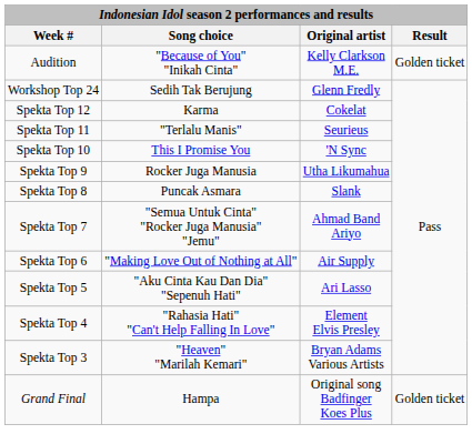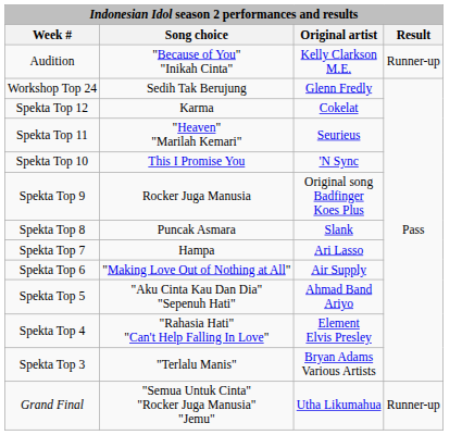 <table class="wikitable mw-collapsible mw-collapsed" style="text-align:center;">
 <tr>
 <th colspan="4" style="background:#BFBFBF;"><em>Indonesian Idol</em> season 2 performances and results</th>
 </tr>
 <tr>
 <th>Week #</th>
 <th>Song choice</th>
 <th>Original artist</th>
 <th>Result</th>
 </tr>
 <tr>
 <td>Audition</td>
 <td>"<a href='#'>Because of You</a>"<br>"Inikah Cinta"</td>
 <td><a href='#'>Kelly Clarkson</a><br><a href='#'>M.E.</a></td>
-<td>Golden ticket</td>
+<td>Runner-up</td>
 </tr>
 <tr>
 <td>Workshop Top 24</td>
 <td>Sedih Tak Berujung</td>
 <td><a href='#'>Glenn Fredly</a></td>
 <td rowspan="11">Pass</td>
 </tr>
 <tr>
 <td>Spekta Top 12</td>
 <td>Karma</td>
 <td><a href='#'>Cokelat</a></td>
 </tr>
 <tr>
 <td>Spekta Top 11</td>
-<td>"Terlalu Manis"</td>
+<td>"<a href='#'>Heaven</a>"<br>"Marilah Kemari"</td>
 <td><a href='#'>Seurieus</a></td>
 </tr>
 <tr>
 <td>Spekta Top 10</td>
 <td><a href='#'>This I Promise You</a></td>
 <td><a href='#'>'N Sync</a></td>
 </tr>
 <tr>
 <td>Spekta Top 9</td>
 <td>Rocker Juga Manusia</td>
-<td><a href='#'>Utha Likumahua</a></td>
+<td>Original song<br><a href='#'>Badfinger</a><br><a href='#'>Koes Plus</a></td>
 </tr>
 <tr>
 <td>Spekta Top 8</td>
 <td>Puncak Asmara</td>
 <td><a href='#'>Slank</a></td>
 </tr>
 <tr>
 <td>Spekta Top 7</td>
-<td>"Semua Untuk Cinta"<br>"Rocker Juga Manusia"<br>"Jemu"</td>
-<td><a href='#'>Ahmad Band</a><br><a href='#'>Ariyo</a></td>
+<td>Hampa</td>
+<td><a href='#'>Ari Lasso</a></td>
 </tr>
 <tr>
 <td>Spekta Top 6</td>
 <td>"<a href='#'>Making Love Out of Nothing at All</a>"</td>
 <td><a href='#'>Air Supply</a></td>
 </tr>
 <tr>
 <td>Spekta Top 5</td>
 <td>"Aku Cinta Kau Dan Dia"<br>"Sepenuh Hati"</td>
-<td><a href='#'>Ari Lasso</a></td>
+<td><a href='#'>Ahmad Band</a><br><a href='#'>Ariyo</a></td>
 </tr>
 <tr>
 <td>Spekta Top 4</td>
 <td>"Rahasia Hati"<br>"<a href='#'>Can't Help Falling In Love</a>"</td>
 <td><a href='#'>Element</a><br><a href='#'>Elvis Presley</a></td>
 </tr>
 <tr>
 <td>Spekta Top 3</td>
-<td>"<a href='#'>Heaven</a>"<br>"Marilah Kemari"</td>
+<td>"Terlalu Manis"</td>
 <td><a href='#'>Bryan Adams</a><br>Various Artists</td>
 </tr>
 <tr>
 <td><em>Grand Final</em></td>
-<td>Hampa</td>
-<td>Original song<br><a href='#'>Badfinger</a><br><a href='#'>Koes Plus</a></td>
-<td>Golden ticket</td>
+<td>"Semua Untuk Cinta"<br>"Rocker Juga Manusia"<br>"Jemu"</td>
+<td><a href='#'>Utha Likumahua</a></td>
+<td>Runner-up</td>
 </tr>
 </table>
